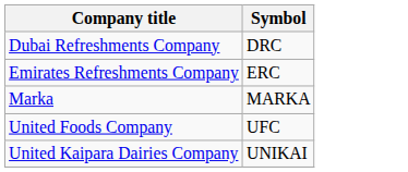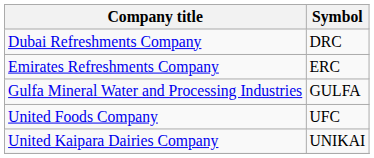 <table class="wikitable">
 <tr>
 <th>Company title</th>
 <th>Symbol</th>
 </tr>
 <tr>
 <td><a href='#'>Dubai Refreshments Company</a></td>
 <td>DRC</td>
 </tr>
 <tr>
 <td><a href='#'>Emirates Refreshments Company</a></td>
 <td>ERC</td>
 </tr>
 <tr>
-<td><a href='#'>Marka</a></td>
-<td>MARKA</td>
+<td><a href='#'>Gulfa Mineral Water and Processing Industries</a></td>
+<td>GULFA</td>
 </tr>
 <tr>
 <td><a href='#'>United Foods Company</a></td>
 <td>UFC</td>
 </tr>
 <tr>
 <td><a href='#'>United Kaipara Dairies Company</a></td>
 <td>UNIKAI</td>
 </tr>
 <tr>
 </tr>
 </table>
